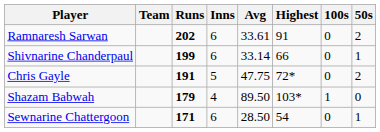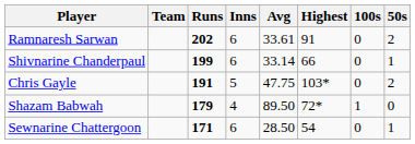 <table class="wikitable">
 <tr>
 <th>Player</th>
 <th>Team</th>
 <th>Runs</th>
 <th>Inns</th>
 <th>Avg</th>
 <th>Highest</th>
 <th>100s</th>
 <th>50s</th>
 </tr>
 <tr>
 <td><a href='#'>Ramnaresh Sarwan</a></td>
 <td></td>
 <td><strong>202</strong></td>
 <td>6</td>
 <td>33.61</td>
 <td>91</td>
 <td>0</td>
 <td>2</td>
 </tr>
 <tr>
 <td><a href='#'>Shivnarine Chanderpaul</a></td>
 <td></td>
 <td><strong>199</strong></td>
 <td>6</td>
 <td>33.14</td>
 <td>66</td>
 <td>0</td>
 <td>1</td>
 </tr>
 <tr>
 <td><a href='#'>Chris Gayle</a></td>
 <td></td>
 <td><strong>191</strong></td>
 <td>5</td>
 <td>47.75</td>
-<td>72*</td>
+<td>103*</td>
 <td>0</td>
 <td>2</td>
 </tr>
 <tr>
 <td><a href='#'>Shazam Babwah</a></td>
 <td></td>
 <td><strong>179</strong></td>
 <td>4</td>
 <td>89.50</td>
-<td>103*</td>
+<td>72*</td>
 <td>1</td>
 <td>0</td>
 </tr>
 <tr>
 <td><a href='#'>Sewnarine Chattergoon</a></td>
 <td></td>
 <td><strong>171</strong></td>
 <td>6</td>
 <td>28.50</td>
 <td>54</td>
 <td>0</td>
 <td>1</td>
 </tr>
 </table>
